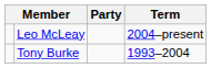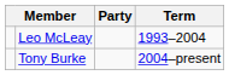 <table class="wikitable">
 <tr>
 <th colspan="2">Member</th>
 <th>Party</th>
 <th>Term</th>
 </tr>
 <tr>
 <td> </td>
 <td><a href='#'>Leo McLeay</a></td>
 <td></td>
-<td><a href='#'>2004</a>–present</td>
+<td><a href='#'>1993</a>–2004</td>
 </tr>
 <tr>
 <td> </td>
 <td><a href='#'>Tony Burke</a></td>
 <td></td>
-<td><a href='#'>1993</a>–2004</td>
+<td><a href='#'>2004</a>–present</td>
 </tr>
 </table>
